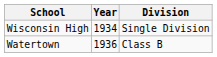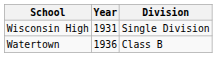 <table class="wikitable">
 <tr>
 <th>School</th>
 <th>Year</th>
 <th>Division</th>
 </tr>
 <tr>
 <td>Wisconsin High</td>
-<td>1934</td>
+<td>1931</td>
 <td>Single Division</td>
 </tr>
 <tr>
 <td>Watertown</td>
 <td>1936</td>
 <td>Class B</td>
 </tr>
 </table>
